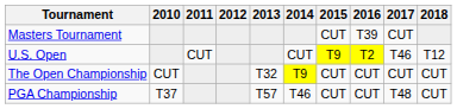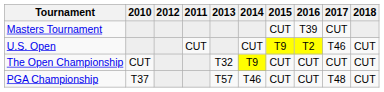 <table class="wikitable" style="font-size:95%;text-align:center;">
 <tr>
 <th>Tournament</th>
 <th>2010</th>
+<th>2012</th>
 <th>2011</th>
-<th>2012</th>
 <th>2013</th>
 <th>2014</th>
 <th>2015</th>
 <th>2016</th>
 <th>2017</th>
 <th>2018</th>
 </tr>
 <tr>
 <td align=left><a href='#'>Masters Tournament</a></td>
 <td style="background:#eeeeee;"></td>
 <td style="background:#eeeeee;"></td>
 <td style="background:#eeeeee;"></td>
 <td style="background:#eeeeee;"></td>
 <td style="background:#eeeeee;"></td>
 <td>CUT</td>
 <td>T39</td>
 <td>CUT</td>
 <td style="background:#eeeeee;"></td>
 </tr>
 <tr>
 <td align=left><a href='#'>U.S. Open</a></td>
 <td style="background:#eeeeee;"></td>
+<td style="background:#eeeeee;"></td>
 <td>CUT</td>
-<td style="background:#eeeeee;"></td>
 <td style="background:#eeeeee;"></td>
 <td>CUT</td>
 <td style="background:yellow;">T9</td>
 <td style="background:yellow;">T2</td>
 <td>T46</td>
-<td>T12</td>
+<td>CUT</td>
 </tr>
 <tr>
 <td align=left><a href='#'>The Open Championship</a></td>
 <td>CUT</td>
 <td style="background:#eeeeee;"></td>
 <td style="background:#eeeeee;"></td>
 <td>T32</td>
 <td style="background:yellow;">T9</td>
 <td>CUT</td>
 <td>CUT</td>
 <td>CUT</td>
 <td>CUT</td>
 </tr>
 <tr>
 <td align=left><a href='#'>PGA Championship</a></td>
 <td>T37</td>
 <td style="background:#eeeeee;"></td>
 <td style="background:#eeeeee;"></td>
 <td>T57</td>
 <td>T46</td>
 <td>CUT</td>
 <td>CUT</td>
 <td>T48</td>
 <td>CUT</td>
 </tr>
 </table>
